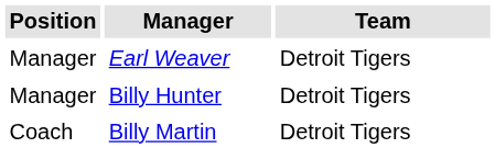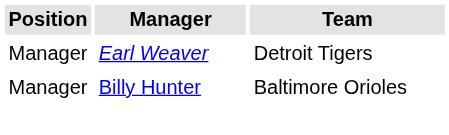 <table border="0" cellspacing="3" cellpadding="3">
 <tr style="background: #e3e3e3;">
 <th width="50">Position</th>
 <th width="115">Manager</th>
 <th width="150">Team</th>
 </tr>
 <tr>
 <td>Manager</td>
 <td><em><a href='#'>Earl Weaver</a></em></td>
 <td>Detroit Tigers</td>
 </tr>
 <tr>
 <td>Manager</td>
 <td><a href='#'>Billy Hunter</a></td>
-<td>Detroit Tigers</td>
-</tr>
-<tr>
-<td>Coach</td>
-<td><a href='#'>Billy Martin</a></td>
-<td>Detroit Tigers</td>
+<td>Baltimore Orioles</td>
 </tr>
 </table>
